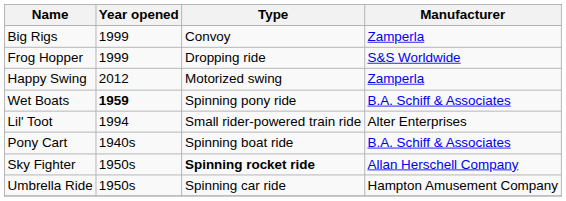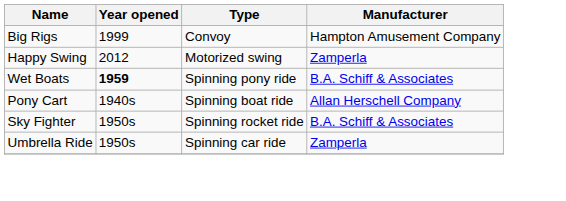 <table class="wikitable sortable">
 <tr>
 <th>Name</th>
 <th>Year opened</th>
 <th>Type</th>
 <th>Manufacturer</th>
 </tr>
 <tr>
 <td>Big Rigs</td>
 <td>1999</td>
 <td>Convoy</td>
-<td><a href='#'>Zamperla</a></td>
-</tr>
-<tr>
-<td>Frog Hopper</td>
-<td>1999</td>
-<td>Dropping ride</td>
-<td><a href='#'>S&S Worldwide</a></td>
+<td>Hampton Amusement Company</td>
 </tr>
 <tr>
 <td>Happy Swing</td>
 <td>2012</td>
 <td>Motorized swing</td>
 <td><a href='#'>Zamperla</a></td>
 </tr>
 <tr>
 <td>Wet Boats</td>
 <td><strong>1959</strong></td>
 <td>Spinning pony ride</td>
 <td><a href='#'>B.A. Schiff & Associates</a></td>
 </tr>
 <tr>
-<td>Lil' Toot</td>
-<td>1994</td>
-<td>Small rider-powered train ride</td>
-<td>Alter Enterprises</td>
-</tr>
-<tr>
 <td>Pony Cart</td>
 <td>1940s</td>
 <td>Spinning boat ride</td>
-<td><a href='#'>B.A. Schiff & Associates</a></td>
+<td><a href='#'>Allan Herschell Company</a></td>
 </tr>
 <tr>
 <td>Sky Fighter</td>
 <td>1950s</td>
-<td><strong>Spinning rocket ride</strong></td>
-<td><a href='#'>Allan Herschell Company</a></td>
+<td>Spinning rocket ride</td>
+<td><a href='#'>B.A. Schiff & Associates</a></td>
 </tr>
 <tr>
 <td>Umbrella Ride</td>
 <td>1950s</td>
 <td>Spinning car ride</td>
-<td>Hampton Amusement Company</td>
+<td><a href='#'>Zamperla</a></td>
 </tr>
 <tr>
 </tr>
 </table>
